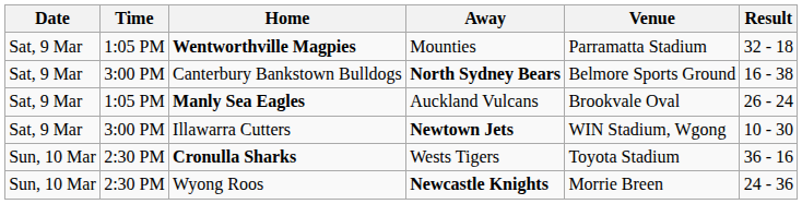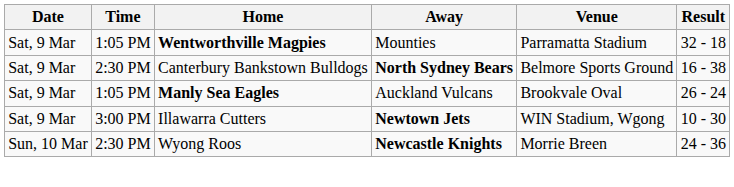 <table align="center" class="wikitable">
 <tr bgcolor="#FF0033">
 </tr>
 <tr>
 <th>Date</th>
 <th>Time</th>
 <th>Home</th>
 <th>Away</th>
 <th>Venue</th>
 <th>Result</th>
 </tr>
 <tr>
 <td>Sat, 9 Mar</td>
 <td>1:05 PM</td>
 <td><strong>Wentworthville Magpies</strong></td>
 <td>Mounties</td>
 <td>Parramatta Stadium</td>
 <td>32 - 18</td>
 </tr>
 <tr>
 <td>Sat, 9 Mar</td>
-<td>3:00 PM</td>
+<td>2:30 PM</td>
 <td>Canterbury Bankstown Bulldogs</td>
 <td><strong>North Sydney Bears</strong></td>
 <td>Belmore Sports Ground</td>
 <td>16 - 38</td>
 </tr>
 <tr>
 <td>Sat, 9 Mar</td>
 <td>1:05 PM</td>
 <td><strong>Manly Sea Eagles</strong></td>
 <td>Auckland Vulcans</td>
 <td>Brookvale Oval</td>
 <td>26 - 24</td>
 </tr>
 <tr>
 <td>Sat, 9 Mar</td>
 <td>3:00 PM</td>
 <td>Illawarra Cutters</td>
 <td><strong>Newtown Jets</strong></td>
 <td>WIN Stadium, Wgong</td>
 <td>10 - 30</td>
 </tr>
 <tr>
 <td>Sun, 10 Mar</td>
 <td>2:30 PM</td>
-<td><strong>Cronulla Sharks</strong></td>
-<td>Wests Tigers</td>
-<td>Toyota Stadium</td>
-<td>36 - 16</td>
-</tr>
-<tr>
-<td>Sun, 10 Mar</td>
-<td>2:30 PM</td>
 <td>Wyong Roos</td>
 <td><strong>Newcastle Knights</strong></td>
 <td>Morrie Breen</td>
 <td>24 - 36</td>
 </tr>
 </table>
